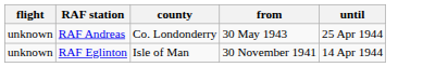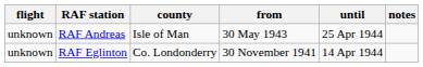 <table class=wikitable>
 <tr>
 <th>flight</th>
 <th>RAF station</th>
 <th>county</th>
 <th>from</th>
 <th>until</th>
+<th>notes</th>
 </tr>
 <tr>
 <td>unknown</td>
 <td><a href='#'>RAF Andreas</a></td>
-<td>Co. Londonderry</td>
+<td>Isle of Man</td>
 <td>30 May 1943</td>
 <td>25 Apr 1944</td>
+<td></td>
 </tr>
 <tr>
 <td>unknown</td>
 <td><a href='#'>RAF Eglinton</a></td>
-<td>Isle of Man</td>
+<td>Co. Londonderry</td>
 <td>30 November 1941</td>
 <td>14 Apr 1944</td>
+<td></td>
 </tr>
 </table>
